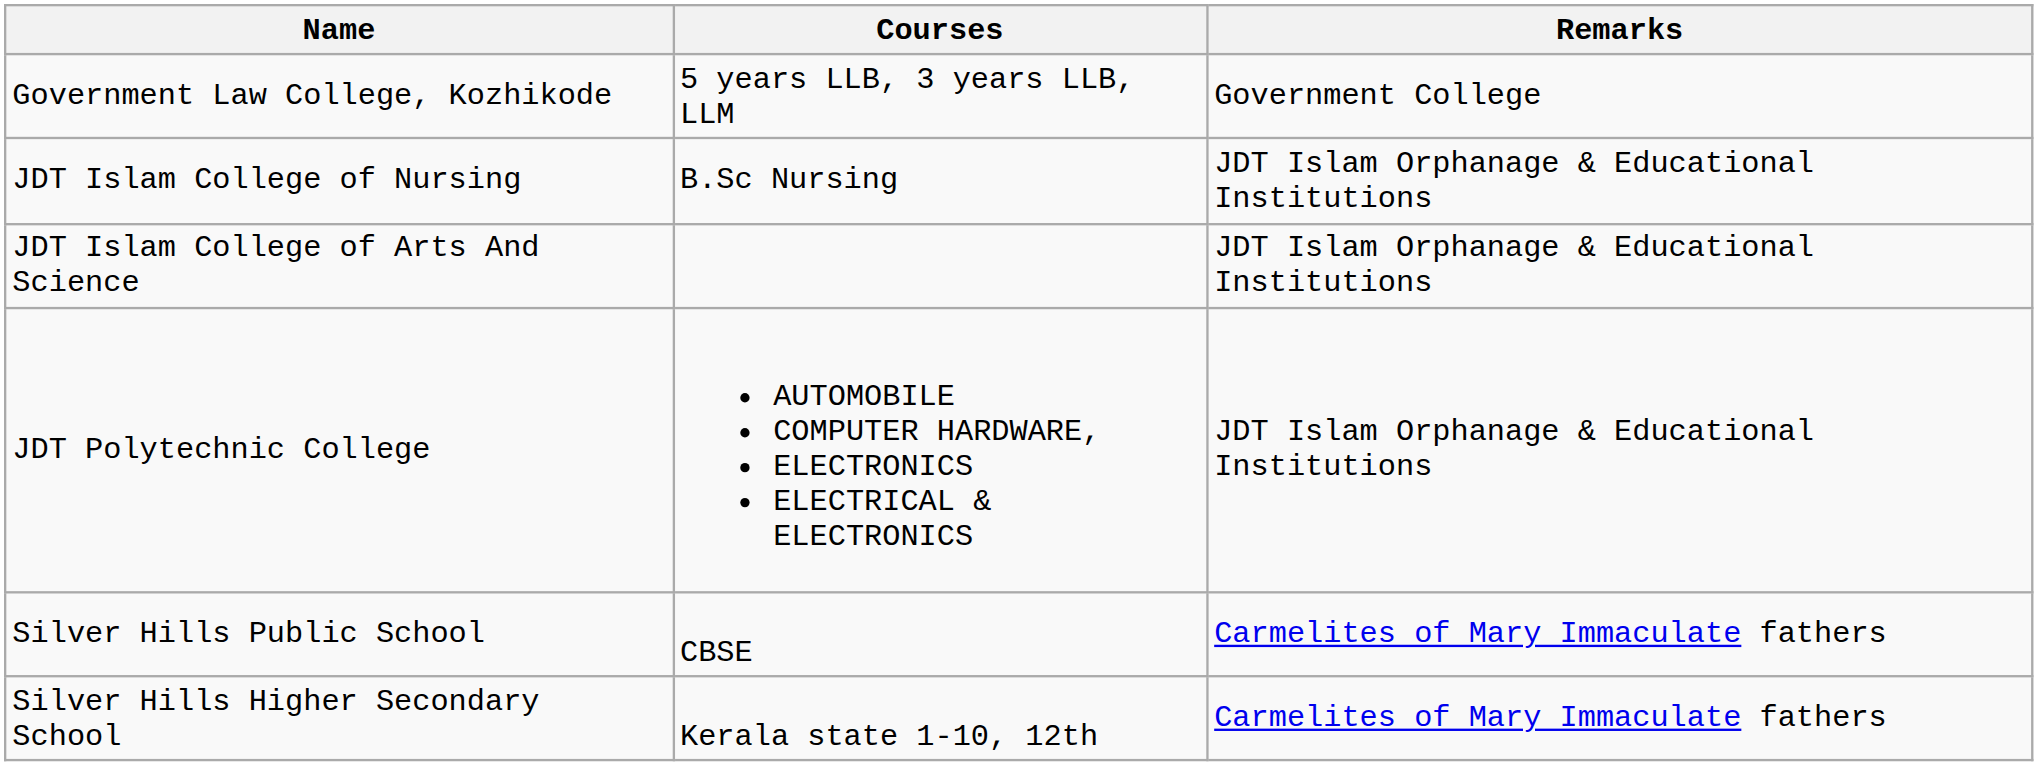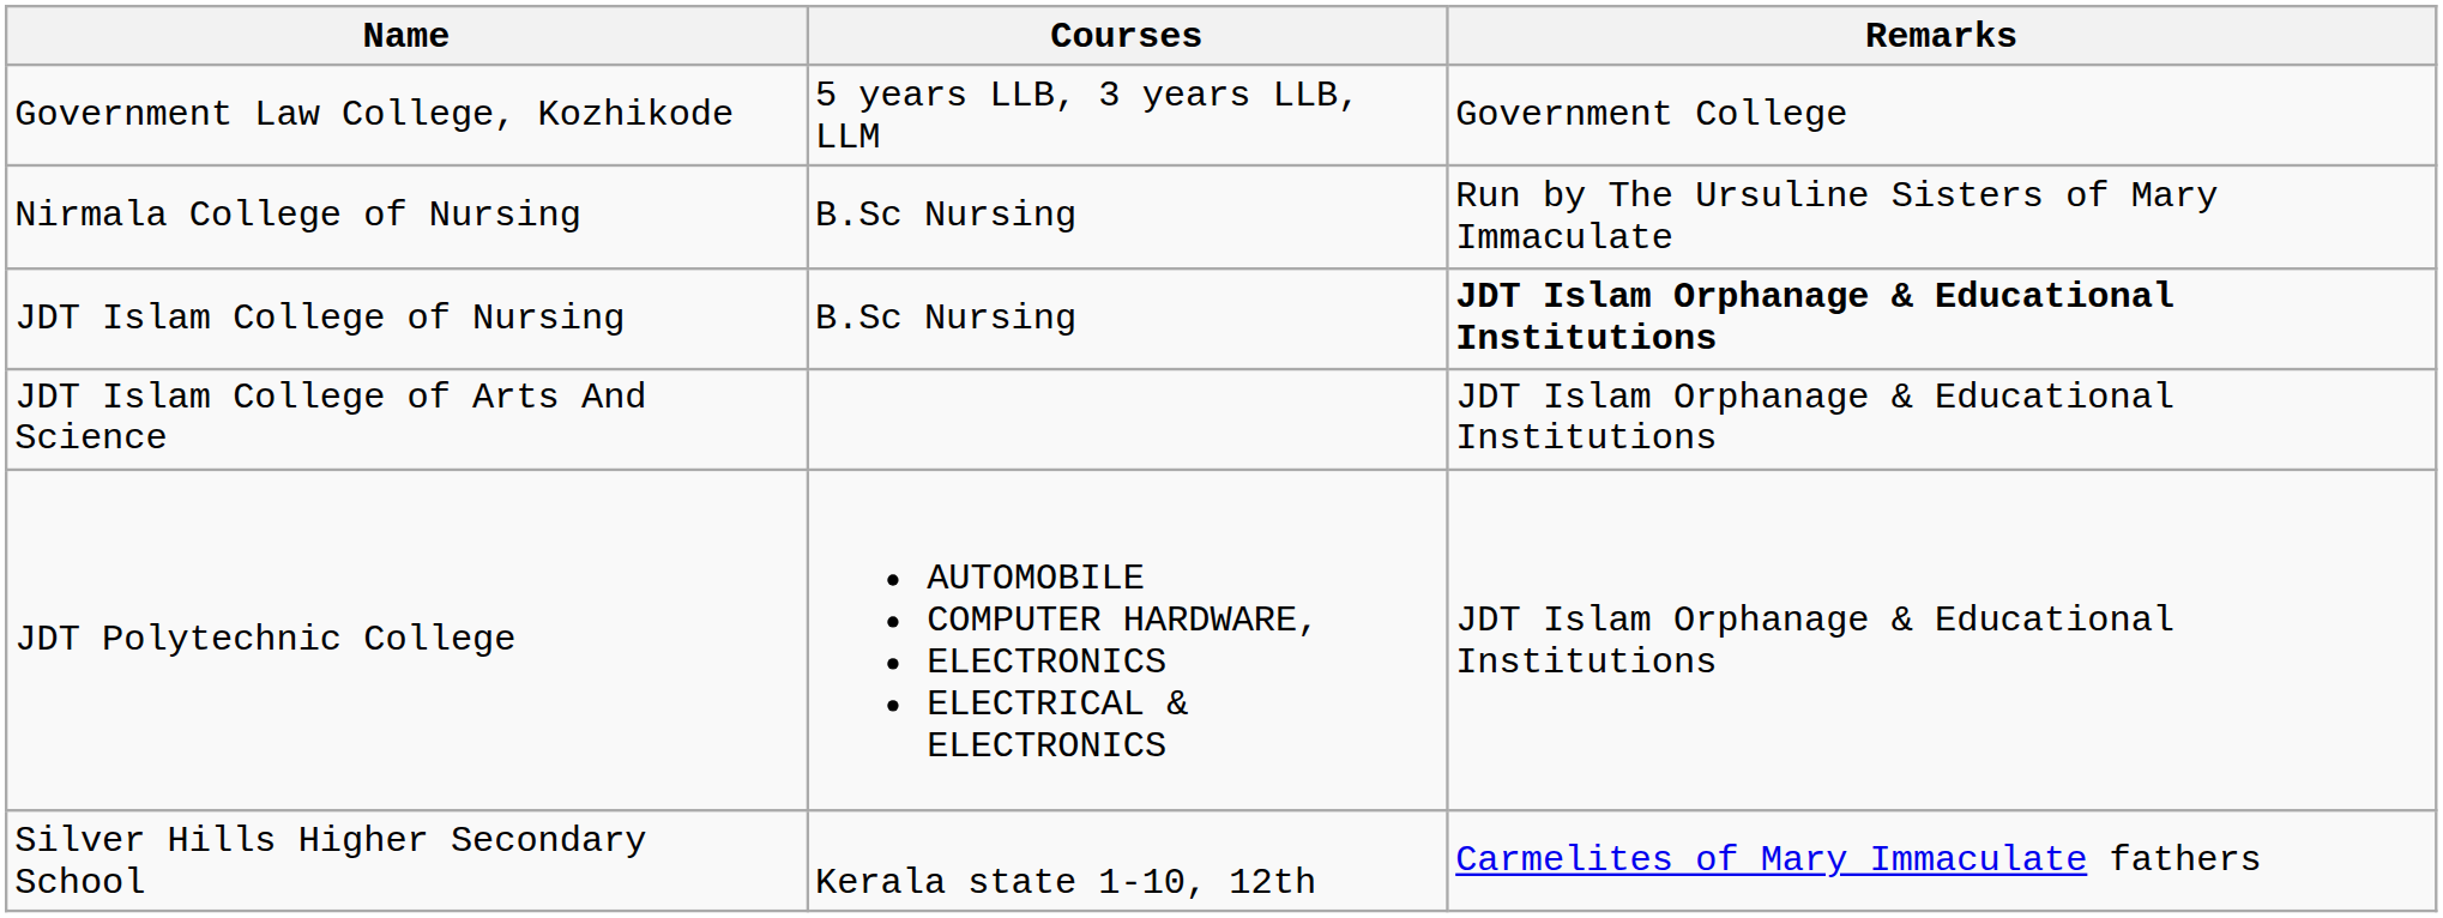 <table class="wikitable">
 <tr>
 <th>Name</th>
 <th>Courses</th>
 <th>Remarks</th>
 </tr>
 <tr>
 <td>Government Law College, Kozhikode</td>
 <td>5 years LLB, 3 years LLB, LLM</td>
 <td>Government College</td>
 </tr>
 <tr>
+<td>Nirmala College of Nursing</td>
+<td>B.Sc Nursing</td>
+<td>Run by The Ursuline Sisters of Mary Immaculate</td>
+</tr>
+<tr>
 <td>JDT Islam College of Nursing</td>
 <td>B.Sc Nursing</td>
-<td>JDT Islam Orphanage & Educational Institutions</td>
+<td><strong>JDT Islam Orphanage & Educational Institutions</strong></td>
 </tr>
 <tr>
 <td>JDT Islam College of Arts And Science</td>
 <td></td>
 <td>JDT Islam Orphanage & Educational Institutions</td>
 </tr>
 <tr>
 <td>JDT Polytechnic College</td>
 <td><br><ul><li>AUTOMOBILE</li><li>COMPUTER HARDWARE,</li><li>ELECTRONICS</li><li>ELECTRICAL & ELECTRONICS</li></ul></td>
 <td>JDT Islam Orphanage & Educational Institutions</td>
 </tr>
 <tr>
-<td>Silver Hills Public School</td>
-<td><br>CBSE</td>
-<td><a href='#'>Carmelites of Mary Immaculate</a> fathers</td>
-</tr>
-<tr>
 <td>Silver Hills Higher Secondary School</td>
 <td><br>Kerala state 1-10, 12th</td>
 <td><a href='#'>Carmelites of Mary Immaculate</a> fathers</td>
 </tr>
 </table>
